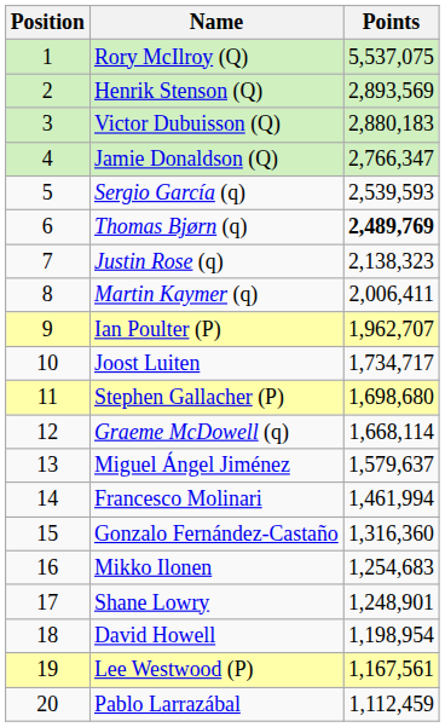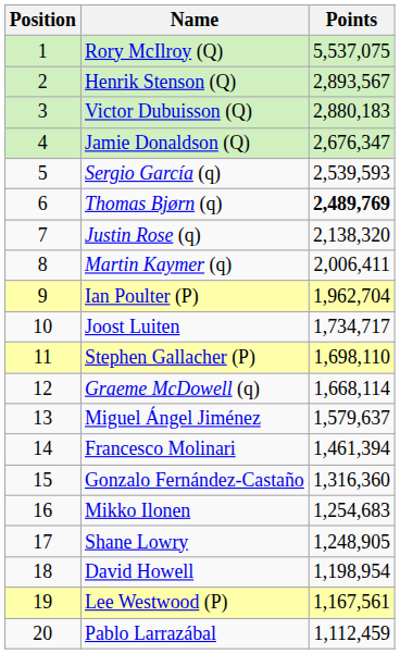 <table class="wikitable">
 <tr>
 <th>Position</th>
 <th>Name</th>
 <th>Points</th>
 </tr>
 <tr style="background:#d0f0c0;">
 <td align=center>1</td>
 <td><a href='#'>Rory McIlroy</a> (Q)</td>
 <td align=right>5,537,075</td>
 </tr>
 <tr style="background:#d0f0c0;">
 <td align=center>2</td>
 <td><a href='#'>Henrik Stenson</a> (Q)</td>
-<td align=right>2,893,569</td>
+<td align=right>2,893,567</td>
 </tr>
 <tr style="background:#d0f0c0;">
 <td align=center>3</td>
 <td><a href='#'>Victor Dubuisson</a> (Q)</td>
 <td align=right>2,880,183</td>
 </tr>
 <tr style="background:#d0f0c0;">
 <td align=center>4</td>
 <td><a href='#'>Jamie Donaldson</a> (Q)</td>
-<td align=right>2,766,347</td>
+<td align=right>2,676,347</td>
 </tr>
 <tr>
 <td align=center>5</td>
 <td><em><a href='#'>Sergio García</a></em> (q)</td>
 <td align=right>2,539,593</td>
 </tr>
 <tr>
 <td align=center>6</td>
 <td><em><a href='#'>Thomas Bjørn</a></em> (q)</td>
 <td align=right><strong>2,489,769</strong></td>
 </tr>
 <tr>
 <td align=center>7</td>
 <td><em><a href='#'>Justin Rose</a></em> (q)</td>
-<td align=right>2,138,323</td>
+<td align=right>2,138,320</td>
 </tr>
 <tr>
 <td align=center>8</td>
 <td><em><a href='#'>Martin Kaymer</a></em> (q)</td>
 <td align=right>2,006,411</td>
 </tr>
 <tr style="background:#ffa;">
 <td align=center>9</td>
 <td><a href='#'>Ian Poulter</a> (P)</td>
-<td align=right>1,962,707</td>
+<td align=right>1,962,704</td>
 </tr>
 <tr>
 <td align=center>10</td>
 <td><a href='#'>Joost Luiten</a></td>
 <td align=right>1,734,717</td>
 </tr>
 <tr style="background:#ffa;">
 <td align=center>11</td>
 <td><a href='#'>Stephen Gallacher</a> (P)</td>
-<td align=right>1,698,680</td>
+<td align=right>1,698,110</td>
 </tr>
 <tr>
 <td align=center>12</td>
 <td><em><a href='#'>Graeme McDowell</a></em> (q)</td>
 <td align=right>1,668,114</td>
 </tr>
 <tr>
 <td align=center>13</td>
 <td><a href='#'>Miguel Ángel Jiménez</a></td>
 <td align=right>1,579,637</td>
 </tr>
 <tr>
 <td align=center>14</td>
 <td><a href='#'>Francesco Molinari</a></td>
-<td align=right>1,461,994</td>
+<td align=right>1,461,394</td>
 </tr>
 <tr>
 <td align=center>15</td>
 <td><a href='#'>Gonzalo Fernández-Castaño</a></td>
 <td align=right>1,316,360</td>
 </tr>
 <tr>
 <td align=center>16</td>
 <td><a href='#'>Mikko Ilonen</a></td>
 <td align=right>1,254,683</td>
 </tr>
 <tr>
 <td align=center>17</td>
 <td><a href='#'>Shane Lowry</a></td>
-<td align=right>1,248,901</td>
+<td align=right>1,248,905</td>
 </tr>
 <tr>
 <td align=center>18</td>
 <td><a href='#'>David Howell</a></td>
 <td align=right>1,198,954</td>
 </tr>
 <tr style="background:#ffa;">
 <td align=center>19</td>
 <td><a href='#'>Lee Westwood</a> (P)</td>
 <td align=right>1,167,561</td>
 </tr>
 <tr>
 <td align=center>20</td>
 <td><a href='#'>Pablo Larrazábal</a></td>
 <td align=right>1,112,459</td>
 </tr>
 </table>
